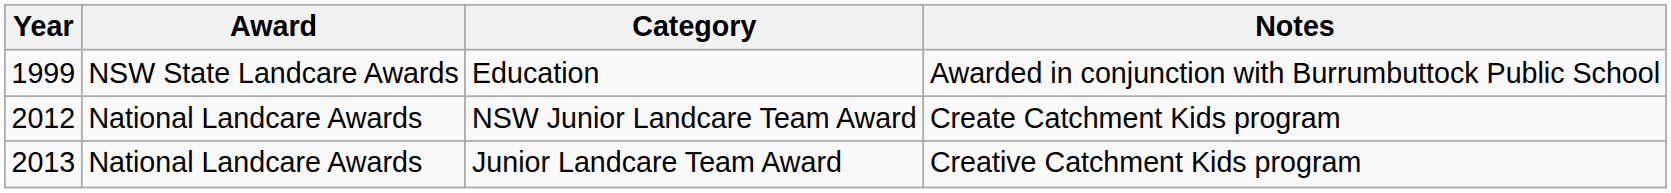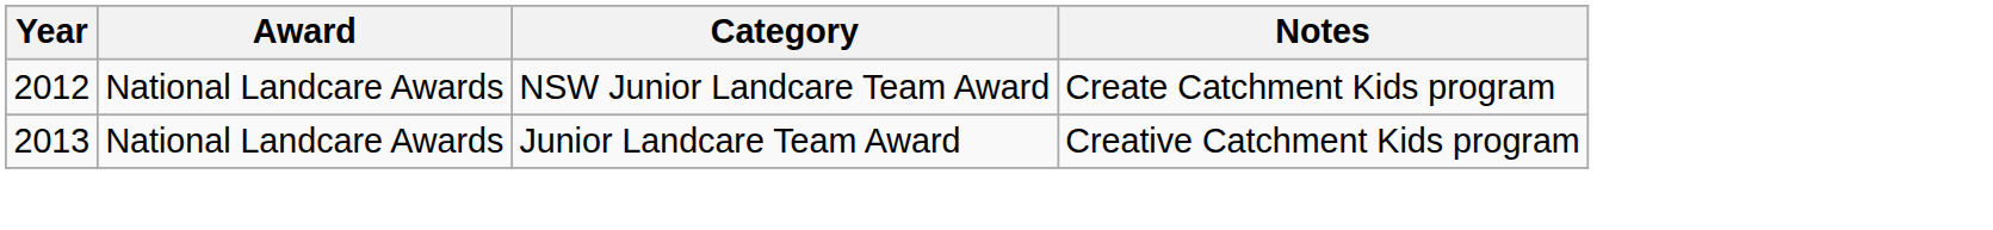 <table class="wikitable">
 <tr>
 <th>Year</th>
 <th>Award</th>
 <th>Category</th>
 <th>Notes</th>
-</tr>
-<tr>
-<td>1999</td>
-<td>NSW State Landcare Awards</td>
-<td>Education</td>
-<td>Awarded in conjunction with Burrumbuttock Public School</td>
 </tr>
 <tr>
 <td>2012</td>
 <td>National Landcare Awards</td>
 <td>NSW Junior Landcare Team Award</td>
 <td>Create Catchment Kids program</td>
 </tr>
 <tr>
 <td>2013</td>
 <td>National Landcare Awards</td>
 <td>Junior Landcare Team Award</td>
 <td>Creative Catchment Kids program</td>
 </tr>
 </table>
